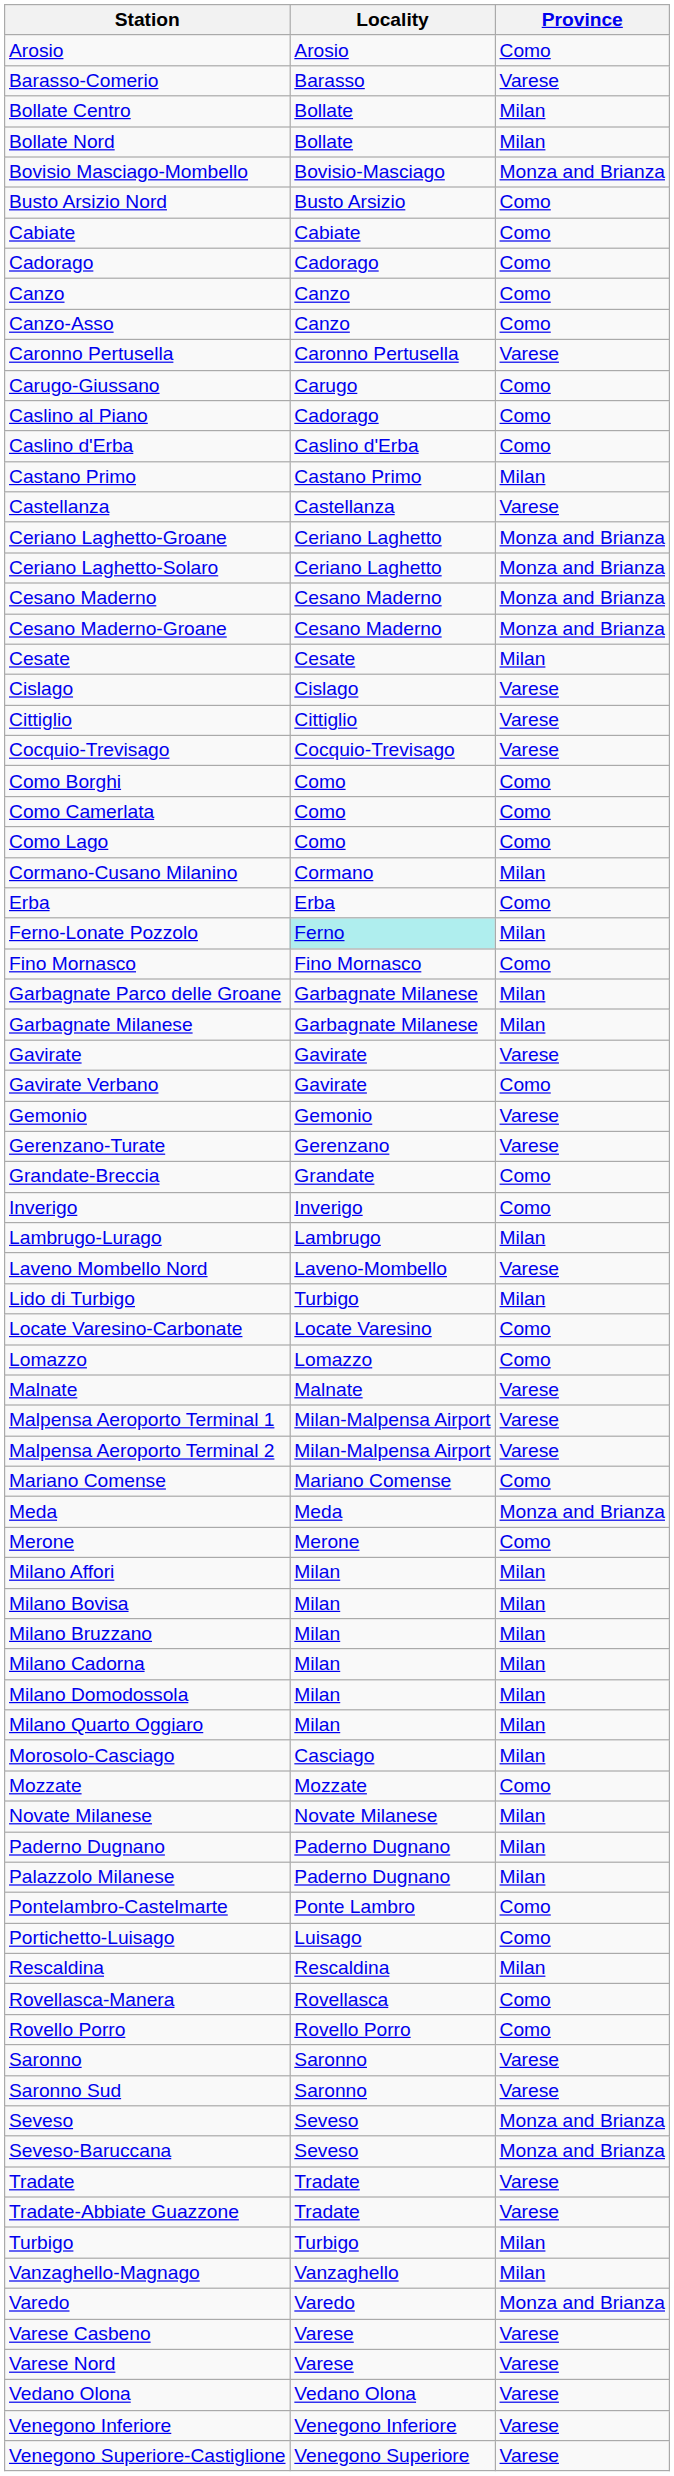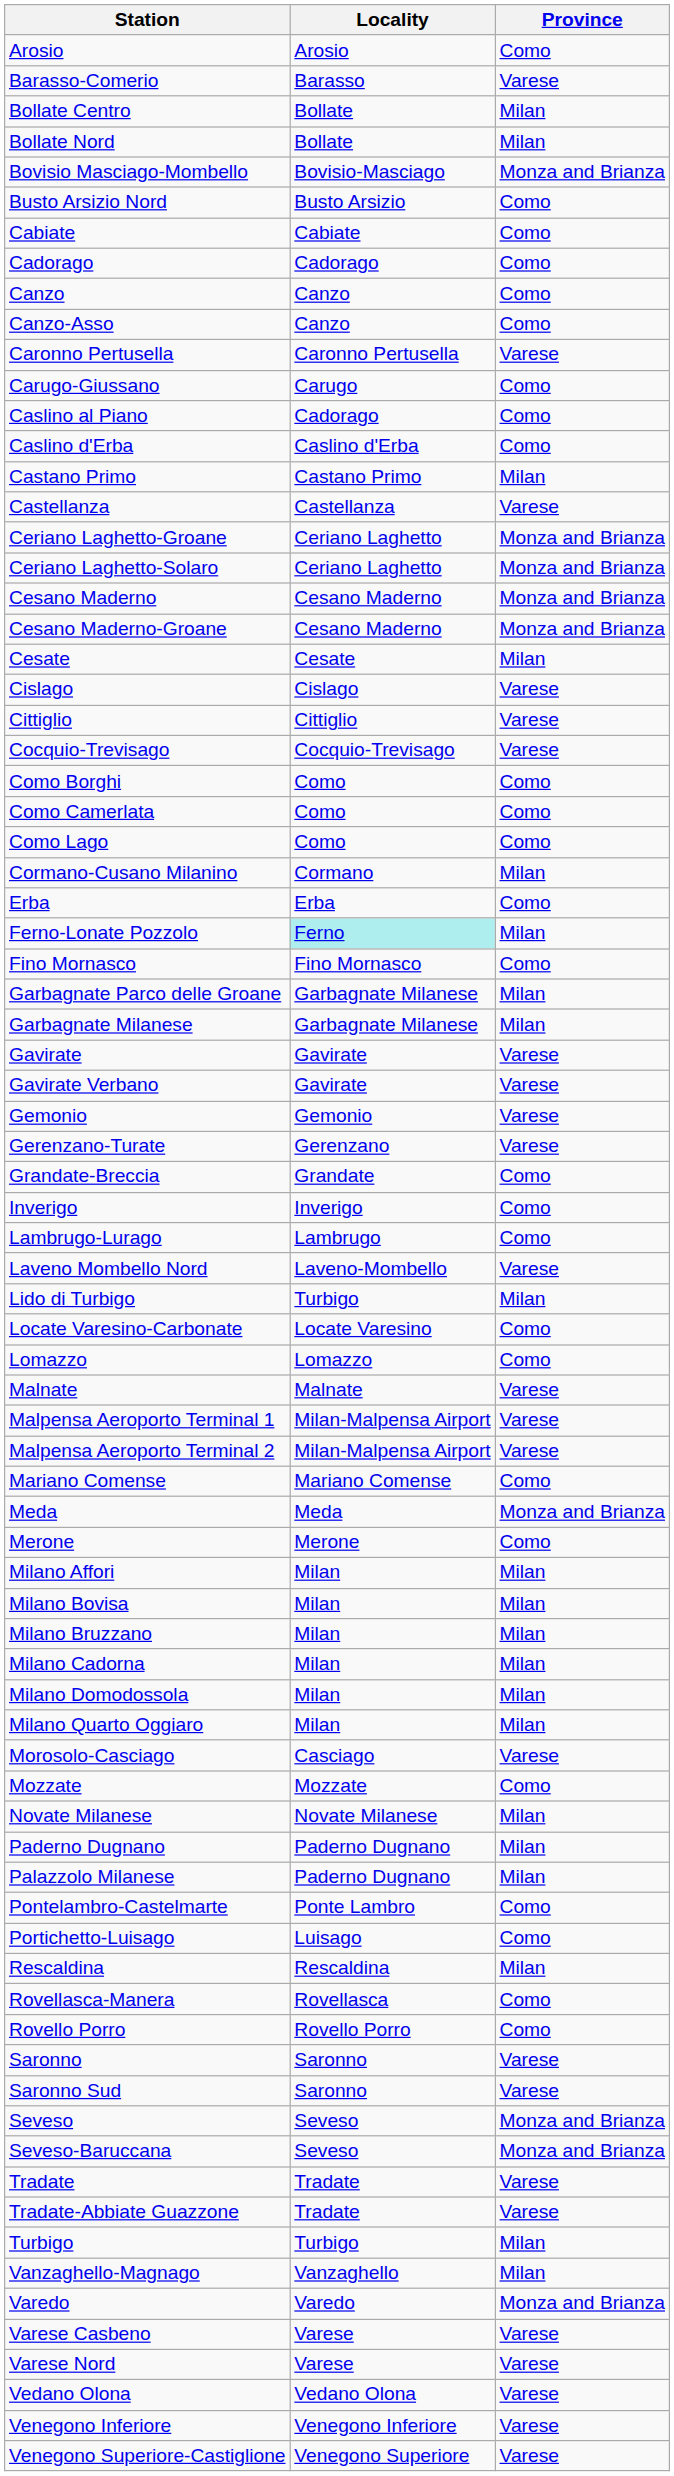 <table class="wikitable sortable">
 <tr>
 <th>Station</th>
 <th>Locality</th>
 <th><a href='#'>Province</a></th>
 </tr>
 <tr>
 <td><a href='#'>Arosio</a></td>
 <td><a href='#'>Arosio</a></td>
 <td><a href='#'>Como</a></td>
 </tr>
 <tr>
 <td><a href='#'>Barasso-Comerio</a></td>
 <td><a href='#'>Barasso</a></td>
 <td><a href='#'>Varese</a></td>
 </tr>
 <tr>
 <td><a href='#'>Bollate Centro</a></td>
 <td><a href='#'>Bollate</a></td>
 <td><a href='#'>Milan</a></td>
 </tr>
 <tr>
 <td><a href='#'>Bollate Nord</a></td>
 <td><a href='#'>Bollate</a></td>
 <td><a href='#'>Milan</a></td>
 </tr>
 <tr>
 <td><a href='#'>Bovisio Masciago-Mombello</a></td>
 <td><a href='#'>Bovisio-Masciago</a></td>
 <td><a href='#'>Monza and Brianza</a></td>
 </tr>
 <tr>
 <td><a href='#'>Busto Arsizio Nord</a></td>
 <td><a href='#'>Busto Arsizio</a></td>
 <td><a href='#'>Como</a></td>
 </tr>
 <tr>
 <td><a href='#'>Cabiate</a></td>
 <td><a href='#'>Cabiate</a></td>
 <td><a href='#'>Como</a></td>
 </tr>
 <tr>
 <td><a href='#'>Cadorago</a></td>
 <td><a href='#'>Cadorago</a></td>
 <td><a href='#'>Como</a></td>
 </tr>
 <tr>
 <td><a href='#'>Canzo</a></td>
 <td><a href='#'>Canzo</a></td>
 <td><a href='#'>Como</a></td>
 </tr>
 <tr>
 <td><a href='#'>Canzo-Asso</a></td>
 <td><a href='#'>Canzo</a></td>
 <td><a href='#'>Como</a></td>
 </tr>
 <tr>
 <td><a href='#'>Caronno Pertusella</a></td>
 <td><a href='#'>Caronno Pertusella</a></td>
 <td><a href='#'>Varese</a></td>
 </tr>
 <tr>
 <td><a href='#'>Carugo-Giussano</a></td>
 <td><a href='#'>Carugo</a></td>
 <td><a href='#'>Como</a></td>
 </tr>
 <tr>
 <td><a href='#'>Caslino al Piano</a></td>
 <td><a href='#'>Cadorago</a></td>
 <td><a href='#'>Como</a></td>
 </tr>
 <tr>
 <td><a href='#'>Caslino d'Erba</a></td>
 <td><a href='#'>Caslino d'Erba</a></td>
 <td><a href='#'>Como</a></td>
 </tr>
 <tr>
 <td><a href='#'>Castano Primo</a></td>
 <td><a href='#'>Castano Primo</a></td>
 <td><a href='#'>Milan</a></td>
 </tr>
 <tr>
 <td><a href='#'>Castellanza</a></td>
 <td><a href='#'>Castellanza</a></td>
 <td><a href='#'>Varese</a></td>
 </tr>
 <tr>
 <td><a href='#'>Ceriano Laghetto-Groane</a></td>
 <td><a href='#'>Ceriano Laghetto</a></td>
 <td><a href='#'>Monza and Brianza</a></td>
 </tr>
 <tr>
 <td><a href='#'>Ceriano Laghetto-Solaro</a></td>
 <td><a href='#'>Ceriano Laghetto</a></td>
 <td><a href='#'>Monza and Brianza</a></td>
 </tr>
 <tr>
 <td><a href='#'>Cesano Maderno</a></td>
 <td><a href='#'>Cesano Maderno</a></td>
 <td><a href='#'>Monza and Brianza</a></td>
 </tr>
 <tr>
 <td><a href='#'>Cesano Maderno-Groane</a></td>
 <td><a href='#'>Cesano Maderno</a></td>
 <td><a href='#'>Monza and Brianza</a></td>
 </tr>
 <tr>
 <td><a href='#'>Cesate</a></td>
 <td><a href='#'>Cesate</a></td>
 <td><a href='#'>Milan</a></td>
 </tr>
 <tr>
 <td><a href='#'>Cislago</a></td>
 <td><a href='#'>Cislago</a></td>
 <td><a href='#'>Varese</a></td>
 </tr>
 <tr>
 <td><a href='#'>Cittiglio</a></td>
 <td><a href='#'>Cittiglio</a></td>
 <td><a href='#'>Varese</a></td>
 </tr>
 <tr>
 <td><a href='#'>Cocquio-Trevisago</a></td>
 <td><a href='#'>Cocquio-Trevisago</a></td>
 <td><a href='#'>Varese</a></td>
 </tr>
 <tr>
 <td><a href='#'>Como Borghi</a></td>
 <td><a href='#'>Como</a></td>
 <td><a href='#'>Como</a></td>
 </tr>
 <tr>
 <td><a href='#'>Como Camerlata</a></td>
 <td><a href='#'>Como</a></td>
 <td><a href='#'>Como</a></td>
 </tr>
 <tr>
 <td><a href='#'>Como Lago</a></td>
 <td><a href='#'>Como</a></td>
 <td><a href='#'>Como</a></td>
 </tr>
 <tr>
 <td><a href='#'>Cormano-Cusano Milanino</a></td>
 <td><a href='#'>Cormano</a></td>
 <td><a href='#'>Milan</a></td>
 </tr>
 <tr>
 <td><a href='#'>Erba</a></td>
 <td><a href='#'>Erba</a></td>
 <td><a href='#'>Como</a></td>
 </tr>
 <tr>
 <td><a href='#'>Ferno-Lonate Pozzolo</a></td>
 <td style="background: paleturquoise;"><a href='#'>Ferno</a></td>
 <td><a href='#'>Milan</a></td>
 </tr>
 <tr>
 <td><a href='#'>Fino Mornasco</a></td>
 <td><a href='#'>Fino Mornasco</a></td>
 <td><a href='#'>Como</a></td>
 </tr>
 <tr>
 <td><a href='#'>Garbagnate Parco delle Groane</a></td>
 <td><a href='#'>Garbagnate Milanese</a></td>
 <td><a href='#'>Milan</a></td>
 </tr>
 <tr>
 <td><a href='#'>Garbagnate Milanese</a></td>
 <td><a href='#'>Garbagnate Milanese</a></td>
 <td><a href='#'>Milan</a></td>
 </tr>
 <tr>
 <td><a href='#'>Gavirate</a></td>
 <td><a href='#'>Gavirate</a></td>
 <td><a href='#'>Varese</a></td>
 </tr>
 <tr>
 <td><a href='#'>Gavirate Verbano</a></td>
 <td><a href='#'>Gavirate</a></td>
-<td><a href='#'>Como</a></td>
+<td><a href='#'>Varese</a></td>
 </tr>
 <tr>
 <td><a href='#'>Gemonio</a></td>
 <td><a href='#'>Gemonio</a></td>
 <td><a href='#'>Varese</a></td>
 </tr>
 <tr>
 <td><a href='#'>Gerenzano-Turate</a></td>
 <td><a href='#'>Gerenzano</a></td>
 <td><a href='#'>Varese</a></td>
 </tr>
 <tr>
 <td><a href='#'>Grandate-Breccia</a></td>
 <td><a href='#'>Grandate</a></td>
 <td><a href='#'>Como</a></td>
 </tr>
 <tr>
 <td><a href='#'>Inverigo</a></td>
 <td><a href='#'>Inverigo</a></td>
 <td><a href='#'>Como</a></td>
 </tr>
 <tr>
 <td><a href='#'>Lambrugo-Lurago</a></td>
 <td><a href='#'>Lambrugo</a></td>
-<td><a href='#'>Milan</a></td>
+<td><a href='#'>Como</a></td>
 </tr>
 <tr>
 <td><a href='#'>Laveno Mombello Nord</a></td>
 <td><a href='#'>Laveno-Mombello</a></td>
 <td><a href='#'>Varese</a></td>
 </tr>
 <tr>
 <td><a href='#'>Lido di Turbigo</a></td>
 <td><a href='#'>Turbigo</a></td>
 <td><a href='#'>Milan</a></td>
 </tr>
 <tr>
 <td><a href='#'>Locate Varesino-Carbonate</a></td>
 <td><a href='#'>Locate Varesino</a></td>
 <td><a href='#'>Como</a></td>
 </tr>
 <tr>
 <td><a href='#'>Lomazzo</a></td>
 <td><a href='#'>Lomazzo</a></td>
 <td><a href='#'>Como</a></td>
 </tr>
 <tr>
 <td><a href='#'>Malnate</a></td>
 <td><a href='#'>Malnate</a></td>
 <td><a href='#'>Varese</a></td>
 </tr>
 <tr>
 <td><a href='#'>Malpensa Aeroporto Terminal 1</a></td>
 <td><a href='#'>Milan-Malpensa Airport</a></td>
 <td><a href='#'>Varese</a></td>
 </tr>
 <tr>
 <td><a href='#'>Malpensa Aeroporto Terminal 2</a></td>
 <td><a href='#'>Milan-Malpensa Airport</a></td>
 <td><a href='#'>Varese</a></td>
 </tr>
 <tr>
 <td><a href='#'>Mariano Comense</a></td>
 <td><a href='#'>Mariano Comense</a></td>
 <td><a href='#'>Como</a></td>
 </tr>
 <tr>
 <td><a href='#'>Meda</a></td>
 <td><a href='#'>Meda</a></td>
 <td><a href='#'>Monza and Brianza</a></td>
 </tr>
 <tr>
 <td><a href='#'>Merone</a></td>
 <td><a href='#'>Merone</a></td>
 <td><a href='#'>Como</a></td>
 </tr>
 <tr>
 <td><a href='#'>Milano Affori</a></td>
 <td><a href='#'>Milan</a></td>
 <td><a href='#'>Milan</a></td>
 </tr>
 <tr>
 <td><a href='#'>Milano Bovisa</a></td>
 <td><a href='#'>Milan</a></td>
 <td><a href='#'>Milan</a></td>
 </tr>
 <tr>
 <td><a href='#'>Milano Bruzzano</a></td>
 <td><a href='#'>Milan</a></td>
 <td><a href='#'>Milan</a></td>
 </tr>
 <tr>
 <td><a href='#'>Milano Cadorna</a></td>
 <td><a href='#'>Milan</a></td>
 <td><a href='#'>Milan</a></td>
 </tr>
 <tr>
 <td><a href='#'>Milano Domodossola</a></td>
 <td><a href='#'>Milan</a></td>
 <td><a href='#'>Milan</a></td>
 </tr>
 <tr>
 <td><a href='#'>Milano Quarto Oggiaro</a></td>
 <td><a href='#'>Milan</a></td>
 <td><a href='#'>Milan</a></td>
 </tr>
 <tr>
 <td><a href='#'>Morosolo-Casciago</a></td>
 <td><a href='#'>Casciago</a></td>
-<td><a href='#'>Milan</a></td>
+<td><a href='#'>Varese</a></td>
 </tr>
 <tr>
 <td><a href='#'>Mozzate</a></td>
 <td><a href='#'>Mozzate</a></td>
 <td><a href='#'>Como</a></td>
 </tr>
 <tr>
 <td><a href='#'>Novate Milanese</a></td>
 <td><a href='#'>Novate Milanese</a></td>
 <td><a href='#'>Milan</a></td>
 </tr>
 <tr>
 <td><a href='#'>Paderno Dugnano</a></td>
 <td><a href='#'>Paderno Dugnano</a></td>
 <td><a href='#'>Milan</a></td>
 </tr>
 <tr>
 <td><a href='#'>Palazzolo Milanese</a></td>
 <td><a href='#'>Paderno Dugnano</a></td>
 <td><a href='#'>Milan</a></td>
 </tr>
 <tr>
 <td><a href='#'>Pontelambro-Castelmarte</a></td>
 <td><a href='#'>Ponte Lambro</a></td>
 <td><a href='#'>Como</a></td>
 </tr>
 <tr>
 <td><a href='#'>Portichetto-Luisago</a></td>
 <td><a href='#'>Luisago</a></td>
 <td><a href='#'>Como</a></td>
 </tr>
 <tr>
 <td><a href='#'>Rescaldina</a></td>
 <td><a href='#'>Rescaldina</a></td>
 <td><a href='#'>Milan</a></td>
 </tr>
 <tr>
 <td><a href='#'>Rovellasca-Manera</a></td>
 <td><a href='#'>Rovellasca</a></td>
 <td><a href='#'>Como</a></td>
 </tr>
 <tr>
 <td><a href='#'>Rovello Porro</a></td>
 <td><a href='#'>Rovello Porro</a></td>
 <td><a href='#'>Como</a></td>
 </tr>
 <tr>
 <td><a href='#'>Saronno</a></td>
 <td><a href='#'>Saronno</a></td>
 <td><a href='#'>Varese</a></td>
 </tr>
 <tr>
 <td><a href='#'>Saronno Sud</a></td>
 <td><a href='#'>Saronno</a></td>
 <td><a href='#'>Varese</a></td>
 </tr>
 <tr>
 <td><a href='#'>Seveso</a></td>
 <td><a href='#'>Seveso</a></td>
 <td><a href='#'>Monza and Brianza</a></td>
 </tr>
 <tr>
 <td><a href='#'>Seveso-Baruccana</a></td>
 <td><a href='#'>Seveso</a></td>
 <td><a href='#'>Monza and Brianza</a></td>
 </tr>
 <tr>
 <td><a href='#'>Tradate</a></td>
 <td><a href='#'>Tradate</a></td>
 <td><a href='#'>Varese</a></td>
 </tr>
 <tr>
 <td><a href='#'>Tradate-Abbiate Guazzone</a></td>
 <td><a href='#'>Tradate</a></td>
 <td><a href='#'>Varese</a></td>
 </tr>
 <tr>
 <td><a href='#'>Turbigo</a></td>
 <td><a href='#'>Turbigo</a></td>
 <td><a href='#'>Milan</a></td>
 </tr>
 <tr>
 <td><a href='#'>Vanzaghello-Magnago</a></td>
 <td><a href='#'>Vanzaghello</a></td>
 <td><a href='#'>Milan</a></td>
 </tr>
 <tr>
 <td><a href='#'>Varedo</a></td>
 <td><a href='#'>Varedo</a></td>
 <td><a href='#'>Monza and Brianza</a></td>
 </tr>
 <tr>
 <td><a href='#'>Varese Casbeno</a></td>
 <td><a href='#'>Varese</a></td>
 <td><a href='#'>Varese</a></td>
 </tr>
 <tr>
 <td><a href='#'>Varese Nord</a></td>
 <td><a href='#'>Varese</a></td>
 <td><a href='#'>Varese</a></td>
 </tr>
 <tr>
 <td><a href='#'>Vedano Olona</a></td>
 <td><a href='#'>Vedano Olona</a></td>
 <td><a href='#'>Varese</a></td>
 </tr>
 <tr>
 <td><a href='#'>Venegono Inferiore</a></td>
 <td><a href='#'>Venegono Inferiore</a></td>
 <td><a href='#'>Varese</a></td>
 </tr>
 <tr>
 <td><a href='#'>Venegono Superiore-Castiglione</a></td>
 <td><a href='#'>Venegono Superiore</a></td>
 <td><a href='#'>Varese</a></td>
 </tr>
 </table>
